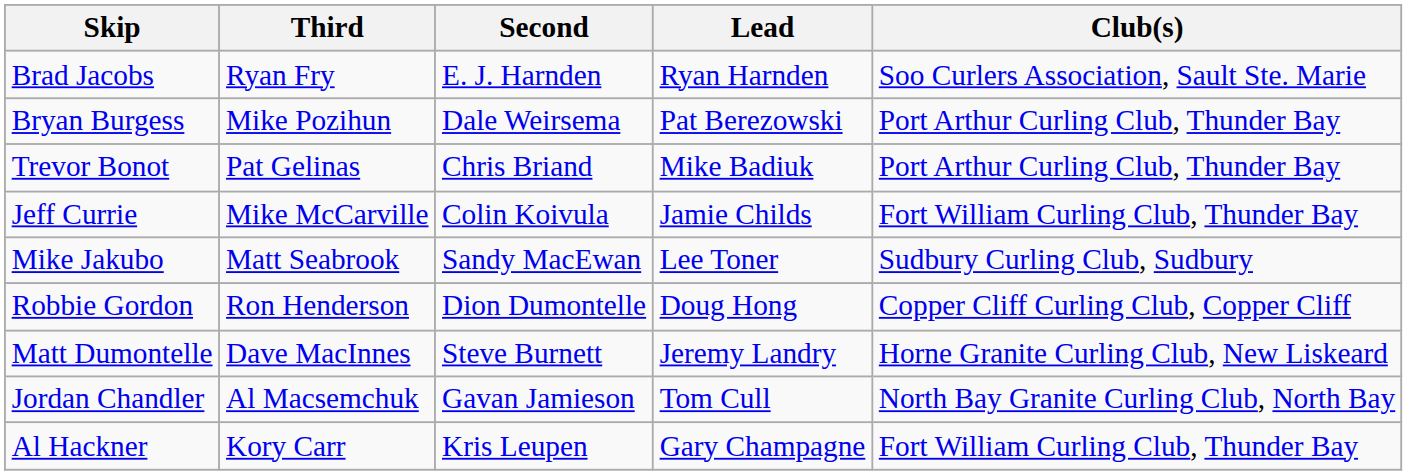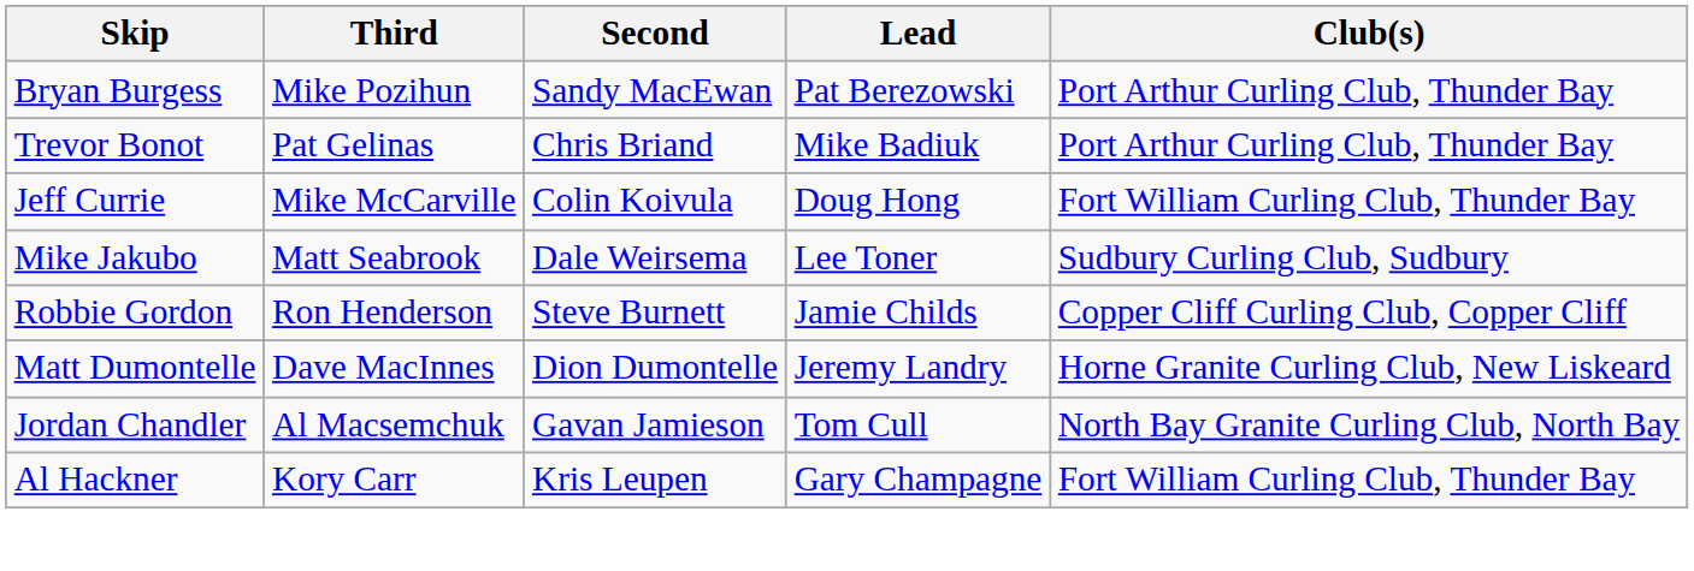 <table class="wikitable">
 <tr>
 <th>Skip</th>
 <th>Third</th>
 <th>Second</th>
 <th>Lead</th>
 <th>Club(s)</th>
 </tr>
 <tr>
-<td><a href='#'>Brad Jacobs</a></td>
-<td><a href='#'>Ryan Fry</a></td>
-<td><a href='#'>E. J. Harnden</a></td>
-<td><a href='#'>Ryan Harnden</a></td>
-<td><a href='#'>Soo Curlers Association</a>, <a href='#'>Sault Ste. Marie</a></td>
-</tr>
-<tr>
 <td><a href='#'>Bryan Burgess</a></td>
 <td><a href='#'>Mike Pozihun</a></td>
-<td><a href='#'>Dale Weirsema</a></td>
+<td><a href='#'>Sandy MacEwan</a></td>
 <td><a href='#'>Pat Berezowski</a></td>
 <td><a href='#'>Port Arthur Curling Club</a>, <a href='#'>Thunder Bay</a></td>
 </tr>
 <tr>
 <td><a href='#'>Trevor Bonot</a></td>
 <td><a href='#'>Pat Gelinas</a></td>
 <td><a href='#'>Chris Briand</a></td>
 <td><a href='#'>Mike Badiuk</a></td>
 <td><a href='#'>Port Arthur Curling Club</a>, <a href='#'>Thunder Bay</a></td>
 </tr>
 <tr>
 <td><a href='#'>Jeff Currie</a></td>
 <td><a href='#'>Mike McCarville</a></td>
 <td><a href='#'>Colin Koivula</a></td>
-<td><a href='#'>Jamie Childs</a></td>
+<td><a href='#'>Doug Hong</a></td>
 <td><a href='#'>Fort William Curling Club</a>, <a href='#'>Thunder Bay</a></td>
 </tr>
 <tr>
 <td><a href='#'>Mike Jakubo</a></td>
 <td><a href='#'>Matt Seabrook</a></td>
-<td><a href='#'>Sandy MacEwan</a></td>
+<td><a href='#'>Dale Weirsema</a></td>
 <td><a href='#'>Lee Toner</a></td>
 <td><a href='#'>Sudbury Curling Club</a>, <a href='#'>Sudbury</a></td>
 </tr>
 <tr>
 <td><a href='#'>Robbie Gordon</a></td>
 <td><a href='#'>Ron Henderson</a></td>
-<td><a href='#'>Dion Dumontelle</a></td>
-<td><a href='#'>Doug Hong</a></td>
+<td><a href='#'>Steve Burnett</a></td>
+<td><a href='#'>Jamie Childs</a></td>
 <td><a href='#'>Copper Cliff Curling Club</a>, <a href='#'>Copper Cliff</a></td>
 </tr>
 <tr>
 <td><a href='#'>Matt Dumontelle</a></td>
 <td><a href='#'>Dave MacInnes</a></td>
-<td><a href='#'>Steve Burnett</a></td>
+<td><a href='#'>Dion Dumontelle</a></td>
 <td><a href='#'>Jeremy Landry</a></td>
 <td><a href='#'>Horne Granite Curling Club</a>, <a href='#'>New Liskeard</a></td>
 </tr>
 <tr>
 <td><a href='#'>Jordan Chandler</a></td>
 <td><a href='#'>Al Macsemchuk</a></td>
 <td><a href='#'>Gavan Jamieson</a></td>
 <td><a href='#'>Tom Cull</a></td>
 <td><a href='#'>North Bay Granite Curling Club</a>, <a href='#'>North Bay</a></td>
 </tr>
 <tr>
 <td><a href='#'>Al Hackner</a></td>
 <td><a href='#'>Kory Carr</a></td>
 <td><a href='#'>Kris Leupen</a></td>
 <td><a href='#'>Gary Champagne</a></td>
 <td><a href='#'>Fort William Curling Club</a>, <a href='#'>Thunder Bay</a></td>
 </tr>
 </table>
